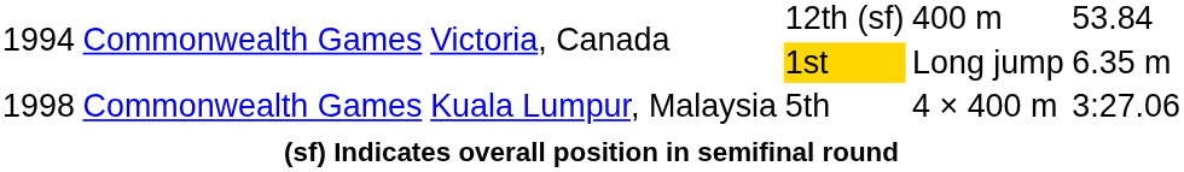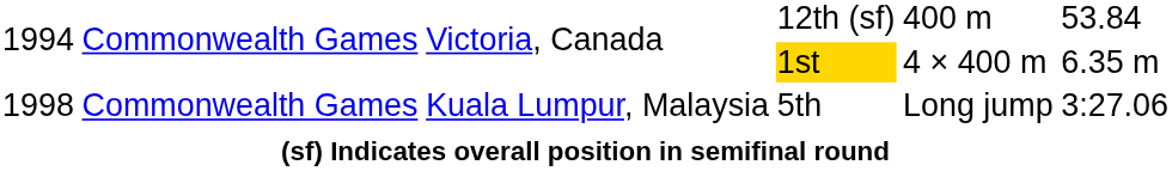 <table>
 <tr>
 <td rowspan=2>1994</td>
 <td rowspan=2><a href='#'>Commonwealth Games</a></td>
 <td rowspan=2><a href='#'>Victoria</a>, Canada</td>
 <td>12th (sf)</td>
 <td>400 m</td>
 <td>53.84</td>
 </tr>
 <tr>
 <td bgcolor=gold>1st</td>
-<td>Long jump</td>
+<td>4 × 400 m</td>
 <td>6.35 m</td>
 </tr>
 <tr>
 <td>1998</td>
 <td><a href='#'>Commonwealth Games</a></td>
 <td><a href='#'>Kuala Lumpur</a>, Malaysia</td>
 <td>5th</td>
-<td>4 × 400 m</td>
+<td>Long jump</td>
 <td>3:27.06</td>
 </tr>
 <tr>
 <th colspan=6><small><strong> (sf) Indicates overall position in semifinal round</strong></small></th>
 </tr>
 </table>
